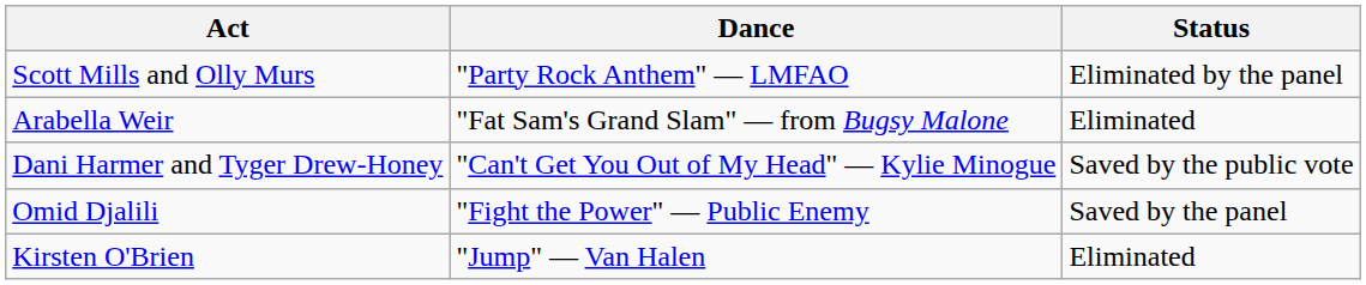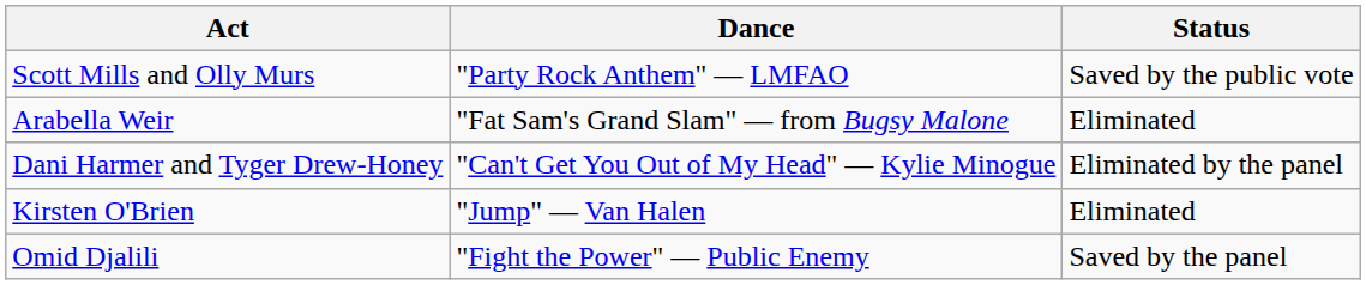 <table class="wikitable">
 <tr>
 <th>Act</th>
 <th>Dance</th>
 <th>Status</th>
 </tr>
 <tr>
 <td><a href='#'>Scott Mills</a> and <a href='#'>Olly Murs</a></td>
 <td>"<a href='#'>Party Rock Anthem</a>" — <a href='#'>LMFAO</a></td>
-<td>Eliminated by the panel</td>
+<td>Saved by the public vote</td>
 </tr>
 <tr>
 <td><a href='#'>Arabella Weir</a></td>
 <td>"Fat Sam's Grand Slam" — from <em><a href='#'>Bugsy Malone</a></em></td>
 <td>Eliminated</td>
 </tr>
 <tr>
 <td><a href='#'>Dani Harmer</a> and <a href='#'>Tyger Drew-Honey</a></td>
 <td>"<a href='#'>Can't Get You Out of My Head</a>" — <a href='#'>Kylie Minogue</a></td>
-<td>Saved by the public vote</td>
+<td>Eliminated by the panel</td>
+</tr>
+<tr>
+<td><a href='#'>Kirsten O'Brien</a></td>
+<td>"<a href='#'>Jump</a>" — <a href='#'>Van Halen</a></td>
+<td>Eliminated</td>
 </tr>
 <tr>
 <td><a href='#'>Omid Djalili</a></td>
 <td>"<a href='#'>Fight the Power</a>" — <a href='#'>Public Enemy</a></td>
 <td>Saved by the panel</td>
 </tr>
-<tr>
-<td><a href='#'>Kirsten O'Brien</a></td>
-<td>"<a href='#'>Jump</a>" — <a href='#'>Van Halen</a></td>
-<td>Eliminated</td>
-</tr>
 </table>
